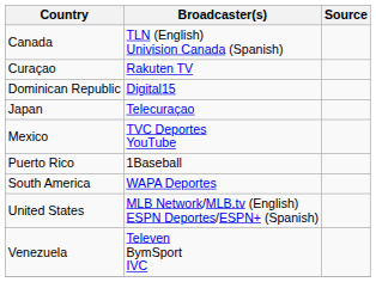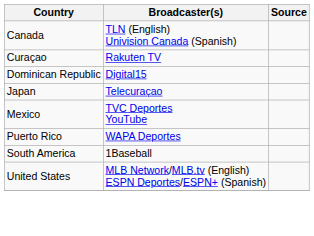 <table class="wikitable">
 <tr>
 <th>Country</th>
 <th>Broadcaster(s)</th>
 <th>Source</th>
 </tr>
 <tr>
 <td>Canada</td>
 <td><a href='#'>TLN</a> (English)<br><a href='#'>Univision Canada</a> (Spanish)</td>
 <td></td>
 </tr>
 <tr>
 <td>Curaçao</td>
 <td><a href='#'>Rakuten TV</a></td>
 <td></td>
 </tr>
 <tr>
 <td>Dominican Republic</td>
 <td><a href='#'>Digital15</a></td>
 <td></td>
 </tr>
 <tr>
 <td>Japan</td>
 <td><a href='#'>Telecuraçao</a></td>
 <td></td>
 </tr>
 <tr>
 <td>Mexico</td>
 <td><a href='#'>TVC Deportes</a><br><a href='#'>YouTube</a></td>
 <td></td>
 </tr>
 <tr>
 <td>Puerto Rico</td>
-<td>1Baseball</td>
+<td><a href='#'>WAPA Deportes</a></td>
 <td></td>
 </tr>
 <tr>
 <td>South America</td>
-<td><a href='#'>WAPA Deportes</a></td>
+<td>1Baseball</td>
 <td></td>
 </tr>
 <tr>
 <td>United States</td>
 <td><a href='#'>MLB Network</a>/<a href='#'>MLB.tv</a> (English)<br><a href='#'>ESPN Deportes</a>/<a href='#'>ESPN+</a> (Spanish)</td>
 <td></td>
 </tr>
 <tr>
-<td>Venezuela</td>
-<td><a href='#'>Televen</a><br>BymSport<br><a href='#'>IVC</a></td>
-<td></td>
-</tr>
-<tr>
 </tr>
 </table>
